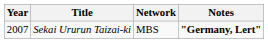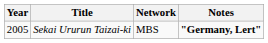 <table class="wikitable">
 <tr>
 <th>Year</th>
 <th>Title</th>
 <th>Network</th>
 <th>Notes</th>
 </tr>
 <tr>
-<td>2007</td>
+<td>2005</td>
 <td><em>Sekai Ururun Taizai-ki</em></td>
 <td>MBS</td>
 <td><strong>"Germany, Lert"</strong></td>
 </tr>
 </table>
